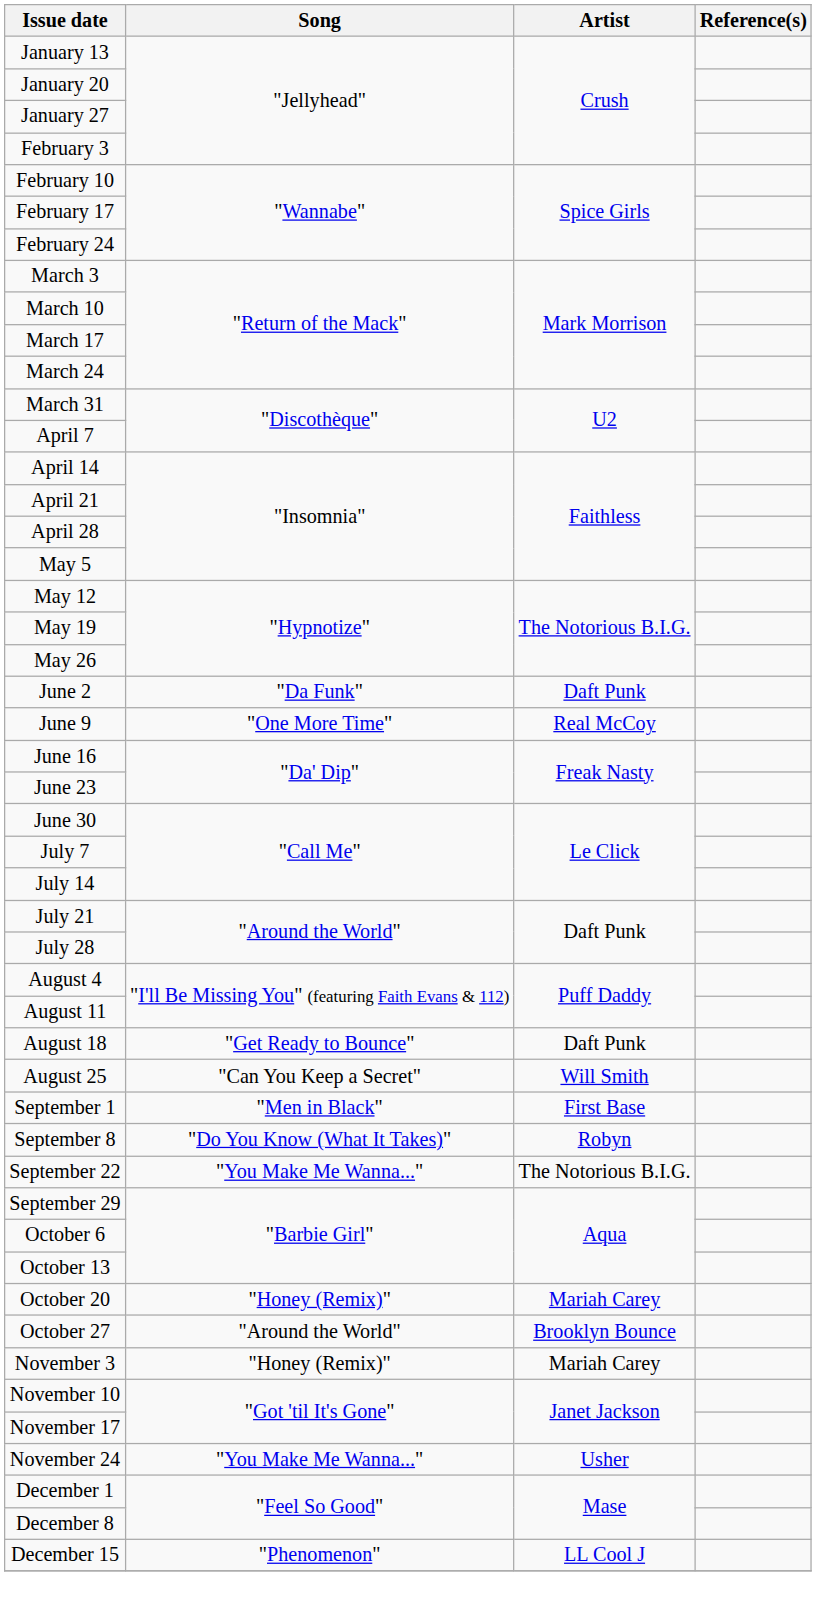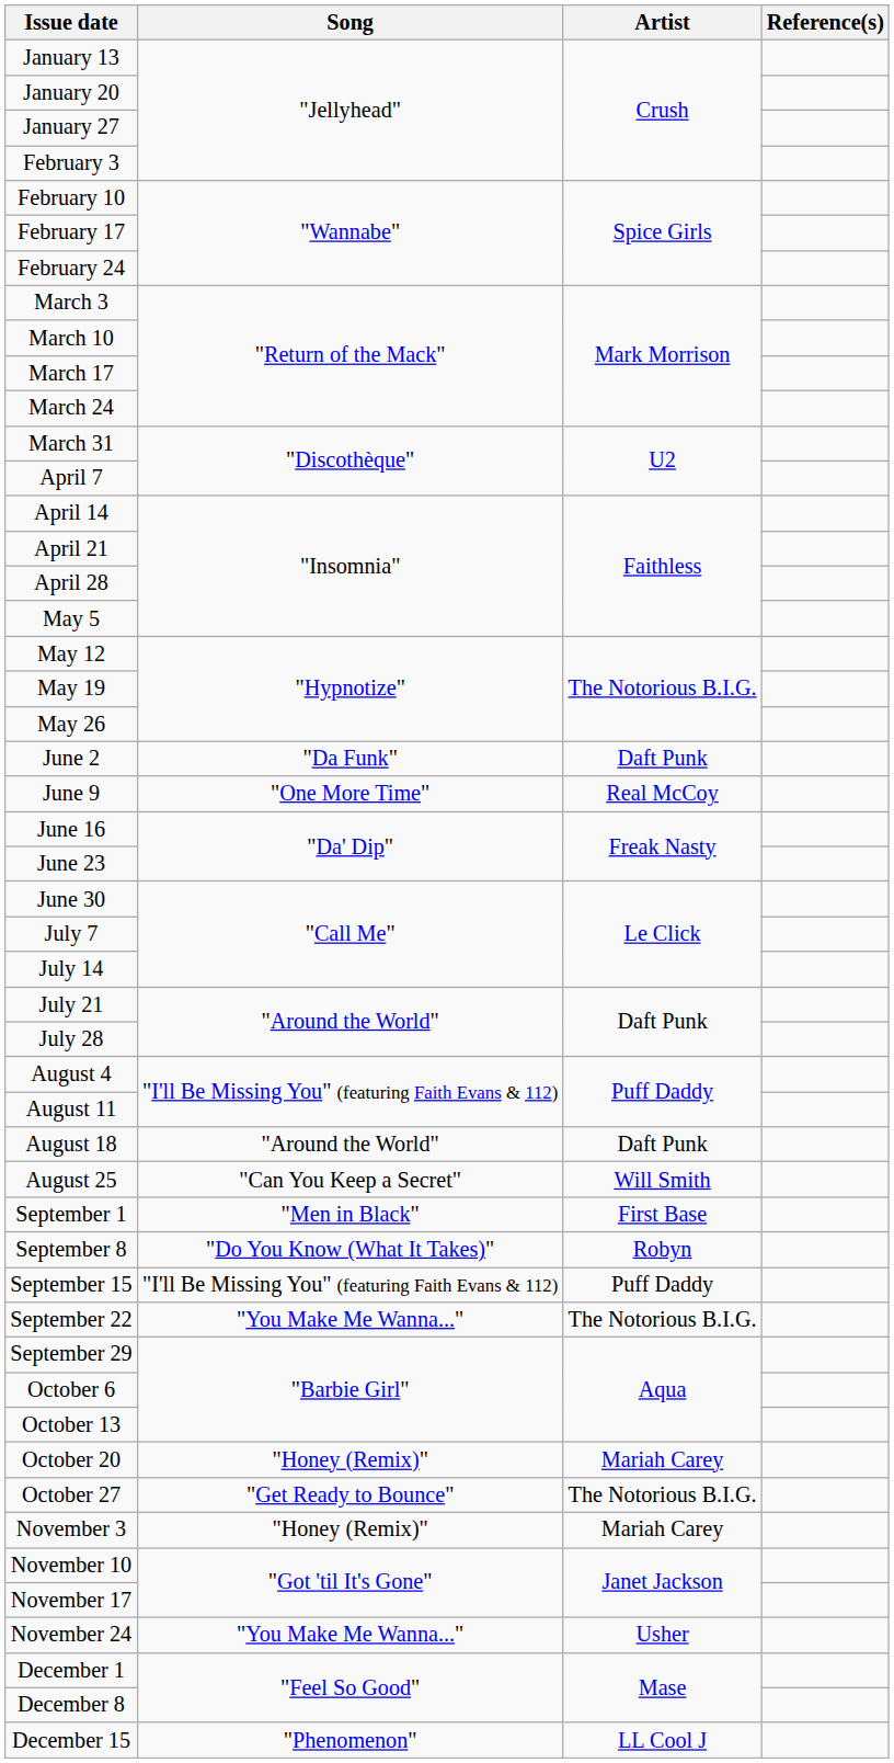 <table class="wikitable" style="text-align: center;">
 <tr>
 <th>Issue date</th>
 <th>Song</th>
 <th>Artist</th>
 <th>Reference(s)</th>
 </tr>
 <tr>
 <td>January 13</td>
 <td rowspan=4>"Jellyhead"</td>
 <td rowspan=4><a href='#'>Crush</a></td>
 <td></td>
 </tr>
 <tr>
 <td>January 20</td>
 <td></td>
 </tr>
 <tr>
 <td>January 27</td>
 <td></td>
 </tr>
 <tr>
 <td>February 3</td>
 <td></td>
 </tr>
 <tr>
 <td>February 10</td>
 <td rowspan=3>"<a href='#'>Wannabe</a>"</td>
 <td rowspan=3><a href='#'>Spice Girls</a></td>
 <td></td>
 </tr>
 <tr>
 <td>February 17</td>
 <td></td>
 </tr>
 <tr>
 <td>February 24</td>
 <td></td>
 </tr>
 <tr>
 <td>March 3</td>
 <td rowspan=4>"<a href='#'>Return of the Mack</a>"</td>
 <td rowspan=4><a href='#'>Mark Morrison</a></td>
 <td></td>
 </tr>
 <tr>
 <td>March 10</td>
 <td></td>
 </tr>
 <tr>
 <td>March 17</td>
 <td></td>
 </tr>
 <tr>
 <td>March 24</td>
 <td></td>
 </tr>
 <tr>
 <td>March 31</td>
 <td rowspan=2>"<a href='#'>Discothèque</a>"</td>
 <td rowspan=2><a href='#'>U2</a></td>
 <td></td>
 </tr>
 <tr>
 <td>April 7</td>
 <td></td>
 </tr>
 <tr>
 <td>April 14</td>
 <td rowspan=4>"Insomnia"</td>
 <td rowspan=4><a href='#'>Faithless</a></td>
 <td></td>
 </tr>
 <tr>
 <td>April 21</td>
 <td></td>
 </tr>
 <tr>
 <td>April 28</td>
 <td></td>
 </tr>
 <tr>
 <td>May 5</td>
 <td></td>
 </tr>
 <tr>
 <td>May 12</td>
 <td rowspan=3>"<a href='#'>Hypnotize</a>"</td>
 <td rowspan=3><a href='#'>The Notorious B.I.G.</a></td>
 <td></td>
 </tr>
 <tr>
 <td>May 19</td>
 <td></td>
 </tr>
 <tr>
 <td>May 26</td>
 <td></td>
 </tr>
 <tr>
 <td>June 2</td>
 <td>"<a href='#'>Da Funk</a>"</td>
 <td><a href='#'>Daft Punk</a></td>
 <td></td>
 </tr>
 <tr>
 <td>June 9</td>
 <td>"<a href='#'>One More Time</a>"</td>
 <td><a href='#'>Real McCoy</a></td>
 <td></td>
 </tr>
 <tr>
 <td>June 16</td>
 <td rowspan=2>"<a href='#'>Da' Dip</a>"</td>
 <td rowspan=2><a href='#'>Freak Nasty</a></td>
 <td></td>
 </tr>
 <tr>
 <td>June 23</td>
 <td></td>
 </tr>
 <tr>
 <td>June 30</td>
 <td rowspan=3>"<a href='#'>Call Me</a>"</td>
 <td rowspan=3><a href='#'>Le Click</a></td>
 <td></td>
 </tr>
 <tr>
 <td>July 7</td>
 <td></td>
 </tr>
 <tr>
 <td>July 14</td>
 <td></td>
 </tr>
 <tr>
 <td>July 21</td>
 <td rowspan=2>"<a href='#'>Around the World</a>"</td>
 <td rowspan=2>Daft Punk</td>
 <td></td>
 </tr>
 <tr>
 <td>July 28</td>
 <td></td>
 </tr>
 <tr>
 <td>August 4</td>
 <td rowspan=2>"<a href='#'>I'll Be Missing You</a>" <small>(featuring <a href='#'>Faith Evans</a> & <a href='#'>112</a>)</small></td>
 <td rowspan=2><a href='#'>Puff Daddy</a></td>
 <td></td>
 </tr>
 <tr>
 <td>August 11</td>
 <td></td>
 </tr>
 <tr>
 <td>August 18</td>
-<td>"<a href='#'>Get Ready to Bounce</a>"</td>
+<td>"Around the World"</td>
 <td>Daft Punk</td>
 <td></td>
 </tr>
 <tr>
 <td>August 25</td>
 <td>"Can You Keep a Secret"</td>
 <td><a href='#'>Will Smith</a></td>
 <td></td>
 </tr>
 <tr>
 <td>September 1</td>
 <td>"<a href='#'>Men in Black</a>"</td>
 <td><a href='#'>First Base</a></td>
 <td></td>
 </tr>
 <tr>
 <td>September 8</td>
 <td>"<a href='#'>Do You Know (What It Takes)</a>"</td>
 <td><a href='#'>Robyn</a></td>
+<td></td>
+</tr>
+<tr>
+<td>September 15</td>
+<td>"I'll Be Missing You" <small>(featuring Faith Evans & 112)</small></td>
+<td>Puff Daddy</td>
 <td></td>
 </tr>
 <tr>
 <td>September 22</td>
 <td>"<a href='#'>You Make Me Wanna...</a>"</td>
 <td>The Notorious B.I.G.</td>
 <td></td>
 </tr>
 <tr>
 <td>September 29</td>
 <td rowspan=3>"<a href='#'>Barbie Girl</a>"</td>
 <td rowspan=3><a href='#'>Aqua</a></td>
 <td></td>
 </tr>
 <tr>
 <td>October 6</td>
 <td></td>
 </tr>
 <tr>
 <td>October 13</td>
 <td></td>
 </tr>
 <tr>
 <td>October 20</td>
 <td>"<a href='#'>Honey (Remix)</a>"</td>
 <td><a href='#'>Mariah Carey</a></td>
 <td></td>
 </tr>
 <tr>
 <td>October 27</td>
-<td>"Around the World"</td>
-<td><a href='#'>Brooklyn Bounce</a></td>
+<td>"<a href='#'>Get Ready to Bounce</a>"</td>
+<td>The Notorious B.I.G.</td>
 <td></td>
 </tr>
 <tr>
 <td>November 3</td>
 <td>"Honey (Remix)"</td>
 <td>Mariah Carey</td>
 <td></td>
 </tr>
 <tr>
 <td>November 10</td>
 <td rowspan=2>"<a href='#'>Got 'til It's Gone</a>"</td>
 <td rowspan=2><a href='#'>Janet Jackson</a></td>
 <td></td>
 </tr>
 <tr>
 <td>November 17</td>
 <td></td>
 </tr>
 <tr>
 <td>November 24</td>
 <td>"<a href='#'>You Make Me Wanna...</a>"</td>
 <td><a href='#'>Usher</a></td>
 <td></td>
 </tr>
 <tr>
 <td>December 1</td>
 <td rowspan=2>"<a href='#'>Feel So Good</a>"</td>
 <td rowspan=2><a href='#'>Mase</a></td>
 <td></td>
 </tr>
 <tr>
 <td>December 8</td>
 <td></td>
 </tr>
 <tr>
 <td>December 15</td>
 <td>"<a href='#'>Phenomenon</a>"</td>
 <td><a href='#'>LL Cool J</a></td>
 <td></td>
 </tr>
 <tr>
 </tr>
 </table>
